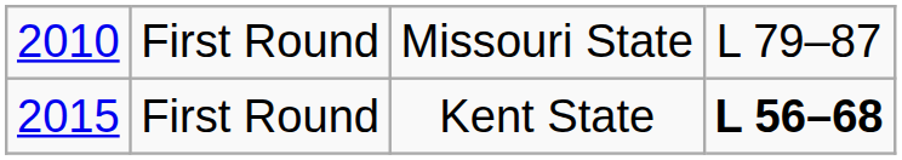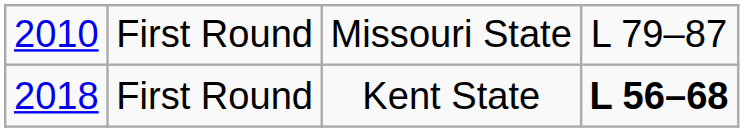 <table class="wikitable">
 <tr align="center">
 <td><a href='#'>2010</a></td>
 <td>First Round</td>
 <td>Missouri State</td>
 <td>L 79–87</td>
 </tr>
 <tr align="center">
-<td><a href='#'>2015</a></td>
+<td><a href='#'>2018</a></td>
 <td>First Round</td>
 <td>Kent State</td>
 <td><strong>L 56–68</strong></td>
 </tr>
 </table>
